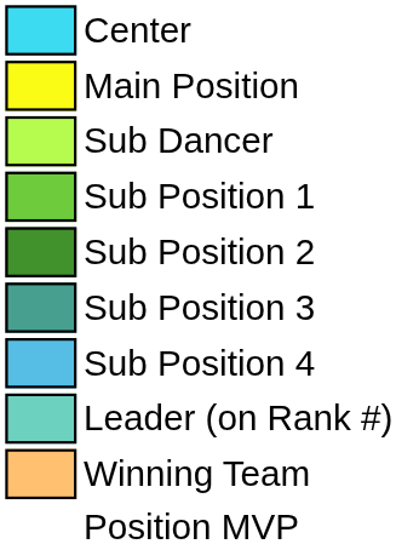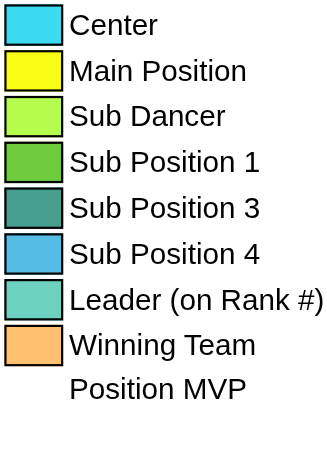 <table class="toccolours" style="white-space: nowrap; font-size: 85%;">
 <tr>
 <td style="background:#3cdbf2; border: 1px solid black;">      </td>
 <td>Center</td>
 </tr>
 <tr>
 <td style="background:#fafc15; border: 1px solid black;">      </td>
 <td>Main Position</td>
 </tr>
 <tr>
 <td style="background:#b6fc4f; border: 1px solid black;">      </td>
 <td>Sub Dancer</td>
 </tr>
 <tr>
 <td style="background:#6DCB3C; border: 1px solid black;">      </td>
 <td>Sub Position 1</td>
-</tr>
-<tr>
-<td style="background:#41912c; border: 1px solid black;">      </td>
-<td>Sub Position 2</td>
 </tr>
 <tr>
 <td style="background:#479f90; border: 1px solid black;">      </td>
 <td>Sub Position 3</td>
 </tr>
 <tr>
 <td style="background:#56BEE5; border: 1px solid black;">      </td>
 <td>Sub Position 4</td>
 </tr>
 <tr>
 <td style="background:#6CD1BF; border: 1px solid black;">      </td>
 <td>Leader (on Rank #)</td>
 </tr>
 <tr>
 <td style="background:#FFC06F; border: 1px solid black;">      </td>
 <td>Winning Team</td>
 </tr>
 <tr>
 <td></td>
 <td>Position MVP</td>
 </tr>
 </table>
